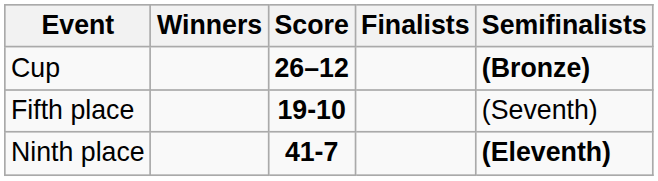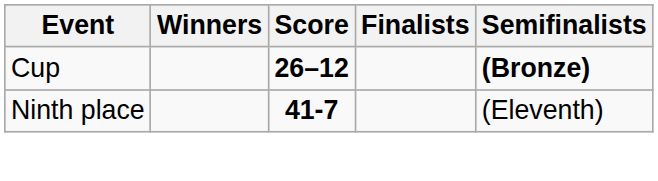 <table class="wikitable">
 <tr>
 <th>Event</th>
 <th>Winners</th>
 <th>Score</th>
 <th>Finalists</th>
 <th>Semifinalists</th>
 </tr>
 <tr>
 <td>Cup</td>
 <td><strong></strong></td>
 <td align=center><strong>26–12</strong></td>
 <td></td>
 <td><strong> (Bronze)<br></strong></td>
 </tr>
 <tr>
-<td>Fifth place</td>
-<td><strong></strong></td>
-<td align=center><strong>19-10</strong></td>
-<td></td>
-<td> (Seventh)<br></td>
-</tr>
-<tr>
 <td>Ninth place</td>
 <td><strong></strong></td>
 <td align=center><strong>41-7</strong></td>
 <td></td>
-<td><strong> (Eleventh)<br></strong></td>
+<td> (Eleventh)<br></td>
 </tr>
 </table>
